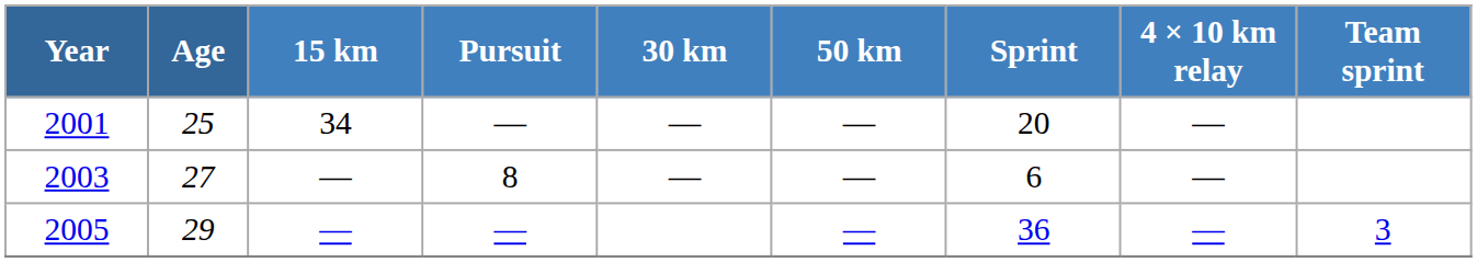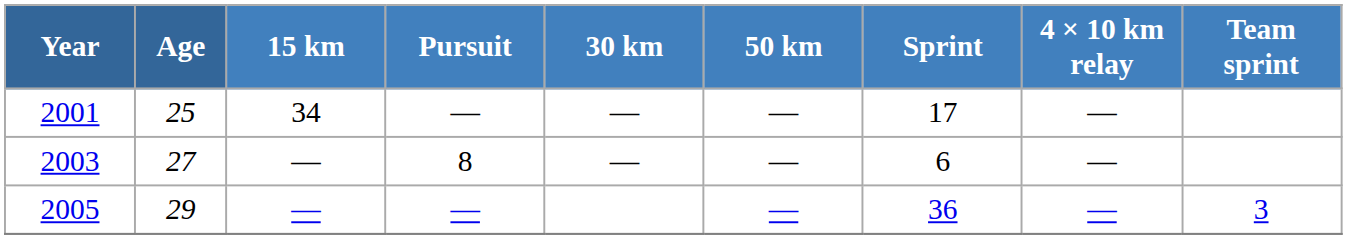 <table class="wikitable" style="font-size:95%; text-align:center; border:grey solid 1px; border-collapse:collapse; background:#ffffff;">
 <tr>
 <th style="background-color:#369; color:white; width:60px;"> Year </th>
 <th style="background-color:#369; color:white; width:40px;"> Age </th>
 <th style="background-color:#4180be; color:white; width:75px;"> 15 km </th>
 <th style="background-color:#4180be; color:white; width:75px;"> Pursuit </th>
 <th style="background-color:#4180be; color:white; width:75px;"> 30 km </th>
 <th style="background-color:#4180be; color:white; width:75px;"> 50 km </th>
 <th style="background-color:#4180be; color:white; width:75px;"> Sprint </th>
 <th style="background-color:#4180be; color:white; width:75px;"> 4 × 10 km <br> relay </th>
 <th style="background-color:#4180be; color:white; width:75px;"> Team <br> sprint </th>
 </tr>
 <tr>
 <td><a href='#'>2001</a></td>
 <td><em>25</em></td>
 <td>34</td>
 <td>—</td>
 <td>—</td>
 <td>—</td>
-<td>20</td>
+<td>17</td>
 <td>—</td>
 <td></td>
 </tr>
 <tr>
 <td><a href='#'>2003</a></td>
 <td><em>27</em></td>
 <td>—</td>
 <td>8</td>
 <td>—</td>
 <td>—</td>
 <td>6</td>
 <td>—</td>
 <td></td>
 </tr>
 <tr>
 <td><a href='#'>2005</a></td>
 <td><em>29</em></td>
 <td><a href='#'>—</a></td>
 <td><a href='#'>—</a></td>
 <td></td>
 <td><a href='#'>—</a></td>
 <td><a href='#'>36</a></td>
 <td><a href='#'>—</a></td>
 <td><a href='#'>3</a></td>
 </tr>
 <tr>
 </tr>
 </table>
